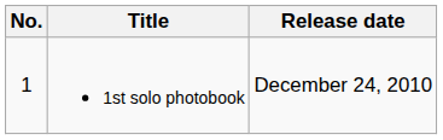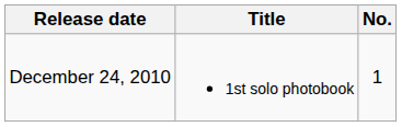 <table class="wikitable">
 <tr>
+<th>Release date</th>
+<th>Title</th>
 <th>No.</th>
-<th>Title</th>
-<th>Release date</th>
 </tr>
 <tr>
+<td>December 24, 2010</td>
+<td><br><ul><li><small>1st solo photobook</small></li></ul></td>
 <td align="center">1</td>
-<td><br><ul><li><small>1st solo photobook</small></li></ul></td>
-<td>December 24, 2010</td>
 </tr>
 </table>
